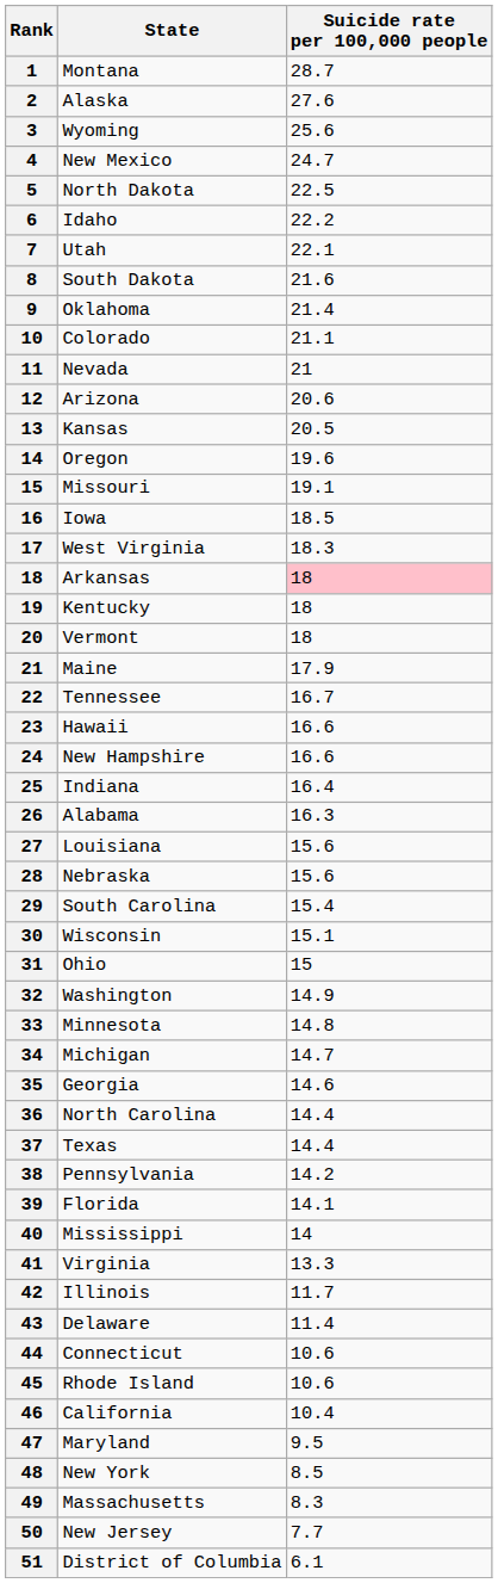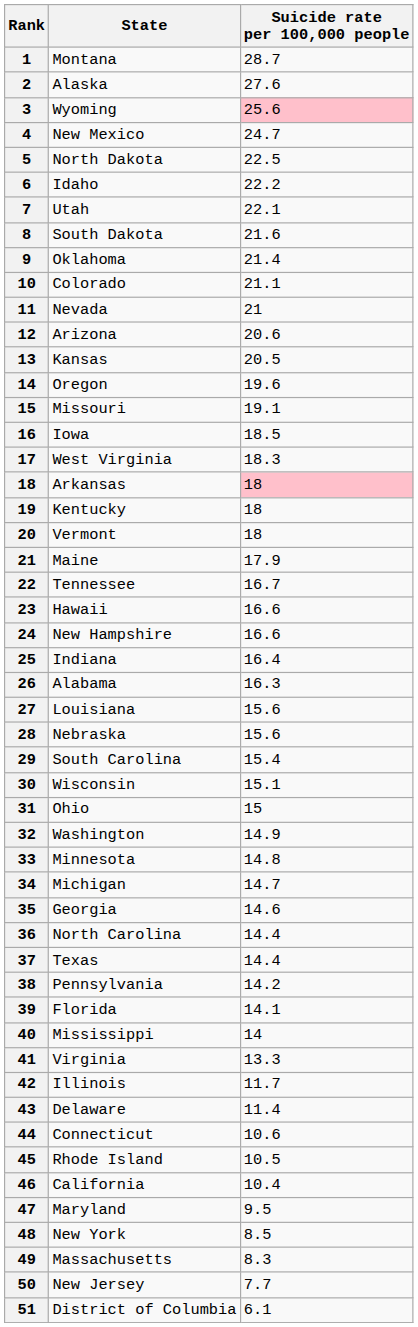 <table id="table1" class="wikitable sortable collapsible collapsed">
 <tr>
 <th scope="col">Rank</th>
 <th scope="col">State</th>
 <th scope="col">Suicide rate<br>per 100,000 people</th>
 </tr>
 <tr>
 <th scope="row">1</th>
 <td>Montana</td>
 <td>28.7</td>
 </tr>
 <tr>
 <th scope="row">2</th>
 <td>Alaska</td>
 <td>27.6</td>
 </tr>
 <tr>
 <th scope="row">3</th>
 <td>Wyoming</td>
-<td>25.6</td>
+<td style="background: pink;">25.6</td>
 </tr>
 <tr>
 <th scope="row">4</th>
 <td>New Mexico</td>
 <td>24.7</td>
 </tr>
 <tr>
 <th scope="row">5</th>
 <td>North Dakota</td>
 <td>22.5</td>
 </tr>
 <tr>
 <th scope="row">6</th>
 <td>Idaho</td>
 <td>22.2</td>
 </tr>
 <tr>
 <th scope="row">7</th>
 <td>Utah</td>
 <td>22.1</td>
 </tr>
 <tr>
 <th scope="row">8</th>
 <td>South Dakota</td>
 <td>21.6</td>
 </tr>
 <tr>
 <th scope="row">9</th>
 <td>Oklahoma</td>
 <td>21.4</td>
 </tr>
 <tr>
 <th scope="row">10</th>
 <td>Colorado</td>
 <td>21.1</td>
 </tr>
 <tr>
 <th scope="row">11</th>
 <td>Nevada</td>
 <td>21</td>
 </tr>
 <tr>
 <th scope="row">12</th>
 <td>Arizona</td>
 <td>20.6</td>
 </tr>
 <tr>
 <th scope="row">13</th>
 <td>Kansas</td>
 <td>20.5</td>
 </tr>
 <tr>
 <th scope="row">14</th>
 <td>Oregon</td>
 <td>19.6</td>
 </tr>
 <tr>
 <th scope="row">15</th>
 <td>Missouri</td>
 <td>19.1</td>
 </tr>
 <tr>
 <th scope="row">16</th>
 <td>Iowa</td>
 <td>18.5</td>
 </tr>
 <tr>
 <th scope="row">17</th>
 <td>West Virginia</td>
 <td>18.3</td>
 </tr>
 <tr>
 <th scope="row">18</th>
 <td>Arkansas</td>
 <td style="background: pink;">18</td>
 </tr>
 <tr>
 <th scope="row">19</th>
 <td>Kentucky</td>
 <td>18</td>
 </tr>
 <tr>
 <th scope="row">20</th>
 <td>Vermont</td>
 <td>18</td>
 </tr>
 <tr>
 <th scope="row">21</th>
 <td>Maine</td>
 <td>17.9</td>
 </tr>
 <tr>
 <th scope="row">22</th>
 <td>Tennessee</td>
 <td>16.7</td>
 </tr>
 <tr>
 <th scope="row">23</th>
 <td>Hawaii</td>
 <td>16.6</td>
 </tr>
 <tr>
 <th scope="row">24</th>
 <td>New Hampshire</td>
 <td>16.6</td>
 </tr>
 <tr>
 <th scope="row">25</th>
 <td>Indiana</td>
 <td>16.4</td>
 </tr>
 <tr>
 <th scope="row">26</th>
 <td>Alabama</td>
 <td>16.3</td>
 </tr>
 <tr>
 <th scope="row">27</th>
 <td>Louisiana</td>
 <td>15.6</td>
 </tr>
 <tr>
 <th scope="row">28</th>
 <td>Nebraska</td>
 <td>15.6</td>
 </tr>
 <tr>
 <th scope="row">29</th>
 <td>South Carolina</td>
 <td>15.4</td>
 </tr>
 <tr>
 <th scope="row">30</th>
 <td>Wisconsin</td>
 <td>15.1</td>
 </tr>
 <tr>
 <th scope="row">31</th>
 <td>Ohio</td>
 <td>15</td>
 </tr>
 <tr>
 <th scope="row">32</th>
 <td>Washington</td>
 <td>14.9</td>
 </tr>
 <tr>
 <th scope="row">33</th>
 <td>Minnesota</td>
 <td>14.8</td>
 </tr>
 <tr>
 <th scope="row">34</th>
 <td>Michigan</td>
 <td>14.7</td>
 </tr>
 <tr>
 <th scope="row">35</th>
 <td>Georgia</td>
 <td>14.6</td>
 </tr>
 <tr>
 <th scope="row">36</th>
 <td>North Carolina</td>
 <td>14.4</td>
 </tr>
 <tr>
 <th scope="row">37</th>
 <td>Texas</td>
 <td>14.4</td>
 </tr>
 <tr>
 <th scope="row">38</th>
 <td>Pennsylvania</td>
 <td>14.2</td>
 </tr>
 <tr>
 <th scope="row">39</th>
 <td>Florida</td>
 <td>14.1</td>
 </tr>
 <tr>
 <th scope="row">40</th>
 <td>Mississippi</td>
 <td>14</td>
 </tr>
 <tr>
 <th scope="row">41</th>
 <td>Virginia</td>
 <td>13.3</td>
 </tr>
 <tr>
 <th scope="row">42</th>
 <td>Illinois</td>
 <td>11.7</td>
 </tr>
 <tr>
 <th scope="row">43</th>
 <td>Delaware</td>
 <td>11.4</td>
 </tr>
 <tr>
 <th scope="row">44</th>
 <td>Connecticut</td>
 <td>10.6</td>
 </tr>
 <tr>
 <th scope="row">45</th>
 <td>Rhode Island</td>
-<td>10.6</td>
+<td>10.5</td>
 </tr>
 <tr>
 <th scope="row">46</th>
 <td>California</td>
 <td>10.4</td>
 </tr>
 <tr>
 <th scope="row">47</th>
 <td>Maryland</td>
 <td>9.5</td>
 </tr>
 <tr>
 <th scope="row">48</th>
 <td>New York</td>
 <td>8.5</td>
 </tr>
 <tr>
 <th scope="row">49</th>
 <td>Massachusetts</td>
 <td>8.3</td>
 </tr>
 <tr>
 <th scope="row">50</th>
 <td>New Jersey</td>
 <td>7.7</td>
 </tr>
 <tr>
 <th scope="row">51</th>
 <td>District of Columbia</td>
 <td>6.1</td>
 </tr>
 </table>
